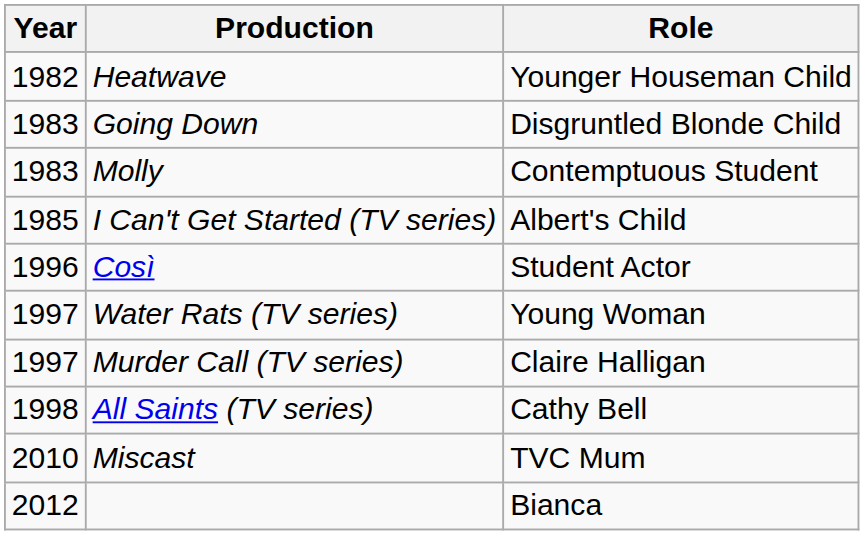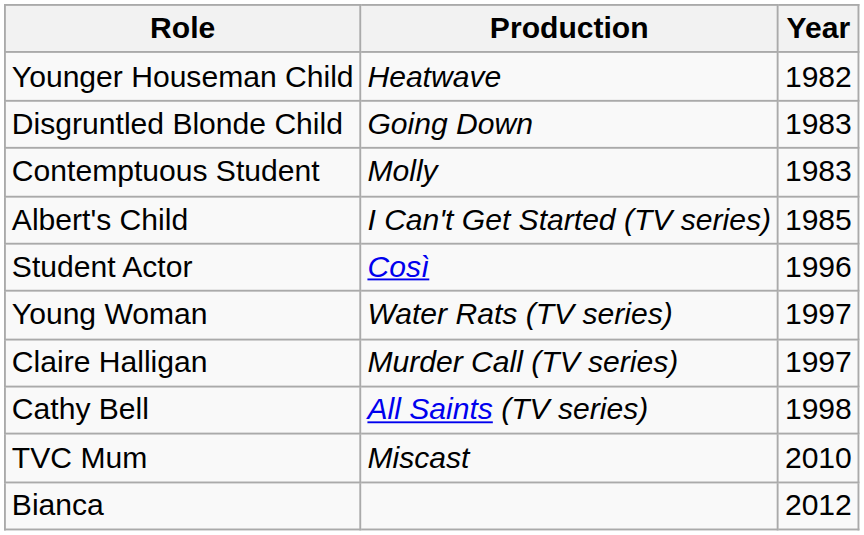 <table class="wikitable sortable">
 <tr>
+<th>Role</th>
+<th>Production</th>
 <th>Year</th>
-<th>Production</th>
-<th>Role</th>
 </tr>
 <tr>
+<td>Younger Houseman Child</td>
+<td><em>Heatwave</em></td>
 <td>1982</td>
-<td><em>Heatwave</em></td>
-<td>Younger Houseman Child</td>
 </tr>
 <tr>
+<td>Disgruntled Blonde Child</td>
+<td><em>Going Down</em></td>
 <td>1983</td>
-<td><em>Going Down</em></td>
-<td>Disgruntled Blonde Child</td>
 </tr>
 <tr>
+<td>Contemptuous Student</td>
+<td><em>Molly</em></td>
 <td>1983</td>
-<td><em>Molly</em></td>
-<td>Contemptuous Student</td>
 </tr>
 <tr>
+<td>Albert's Child</td>
+<td><em>I Can't Get Started (TV series)</em></td>
 <td>1985</td>
-<td><em>I Can't Get Started (TV series)</em></td>
-<td>Albert's Child</td>
 </tr>
 <tr>
+<td>Student Actor</td>
+<td><em><a href='#'>Così</a></em></td>
 <td>1996</td>
-<td><em><a href='#'>Così</a></em></td>
-<td>Student Actor</td>
 </tr>
 <tr>
+<td>Young Woman</td>
+<td><em>Water Rats (TV series)</em></td>
 <td>1997</td>
-<td><em>Water Rats (TV series)</em></td>
-<td>Young Woman</td>
 </tr>
 <tr>
+<td>Claire Halligan</td>
+<td><em>Murder Call (TV series)</em></td>
 <td>1997</td>
-<td><em>Murder Call (TV series)</em></td>
-<td>Claire Halligan</td>
 </tr>
 <tr>
+<td>Cathy Bell</td>
+<td><em><a href='#'>All Saints</a> (TV series)</em></td>
 <td>1998</td>
-<td><em><a href='#'>All Saints</a> (TV series)</em></td>
-<td>Cathy Bell</td>
 </tr>
 <tr>
+<td>TVC Mum</td>
+<td><em>Miscast</em></td>
 <td>2010</td>
-<td><em>Miscast</em></td>
-<td>TVC Mum</td>
 </tr>
 <tr>
+<td>Bianca</td>
+<td><em></em></td>
 <td>2012</td>
-<td><em></em></td>
-<td>Bianca</td>
 </tr>
 </table>
